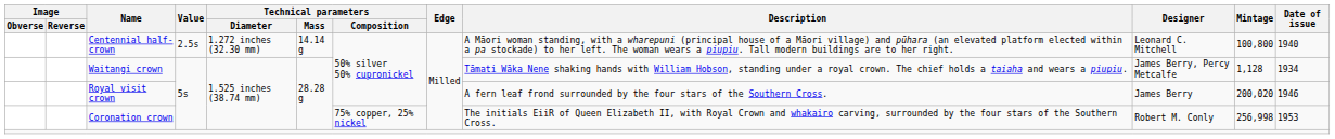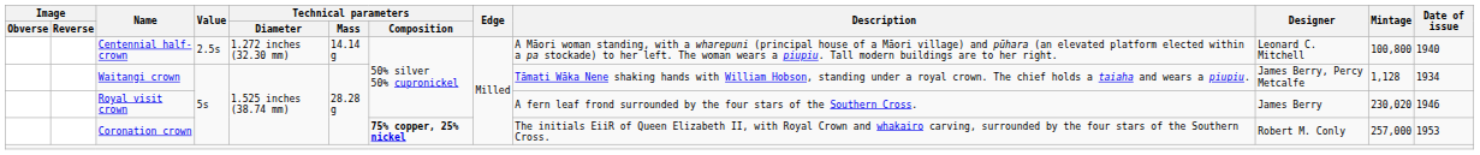 <table class="wikitable">
 <tr>
 <th colspan="2">Image</th>
 <th rowspan="2">Name</th>
 <th rowspan="2">Value</th>
 <th colspan="3">Technical parameters</th>
 <th rowspan="2">Edge</th>
 <th rowspan="2">Description</th>
 <th rowspan="2">Designer</th>
 <th rowspan="2">Mintage</th>
 <th rowspan="2">Date of issue</th>
 </tr>
 <tr>
 <th>Obverse</th>
 <th>Reverse</th>
 <th>Diameter</th>
 <th>Mass</th>
 <th>Composition</th>
 </tr>
 <tr>
 <td align="center" style="background:white"></td>
 <td align="center" style="background:white"></td>
 <td><a href='#'>Centennial half-crown</a></td>
 <td>2.5s</td>
 <td>1.272 inches (32.30 mm)</td>
 <td>14.14 g</td>
 <td rowspan="3">50% silver<br>50% <a href='#'>cupronickel</a></td>
 <td rowspan="4">Milled</td>
 <td>A Māori woman standing, with a <em>wharepuni</em> (principal house of a Māori village) and <em>pūhara</em> (an elevated platform elected within a <em>pa</em> stockade) to her left. The woman wears a <em><a href='#'>piupiu</a></em>. Tall modern buildings are to her right.</td>
 <td>Leonard C. Mitchell</td>
 <td>100,800</td>
 <td>1940</td>
 </tr>
 <tr>
 <td align="center" style="background:white"></td>
 <td align="center" style="background:white"></td>
 <td><a href='#'>Waitangi crown</a></td>
 <td rowspan="3">5s</td>
 <td rowspan="3">1.525 inches (38.74 mm)</td>
 <td rowspan="3">28.28 g</td>
 <td><a href='#'>Tāmati Wāka Nene</a> shaking hands with <a href='#'>William Hobson</a>, standing under a royal crown. The chief holds a <em><a href='#'>taiaha</a></em> and wears a <em><a href='#'>piupiu</a></em>.</td>
 <td>James Berry, Percy Metcalfe</td>
 <td>1,128</td>
 <td>1934</td>
 </tr>
 <tr>
 <td align="center" style="background:white"></td>
 <td align="center" style="background:white"></td>
 <td><a href='#'>Royal visit crown</a></td>
 <td>A fern leaf frond surrounded by the four stars of the <a href='#'>Southern Cross</a>.</td>
 <td>James Berry</td>
-<td>200,020</td>
+<td>230,020</td>
 <td>1946</td>
 </tr>
 <tr>
 <td align="center" style="background:white"></td>
 <td align="center" style="background:white"></td>
 <td><a href='#'>Coronation crown</a></td>
-<td>75% copper, 25% <a href='#'>nickel</a></td>
+<td><strong>75% copper, 25% <a href='#'>nickel</a></strong></td>
 <td>The initials EiiR of Queen Elizabeth II, with Royal Crown and <a href='#'>whakairo</a> carving, surrounded by the four stars of the Southern Cross.</td>
 <td>Robert M. Conly</td>
-<td>256,998</td>
+<td>257,000</td>
 <td>1953</td>
 </tr>
 <tr>
 <td colspan="12"></td>
 </tr>
 </table>
